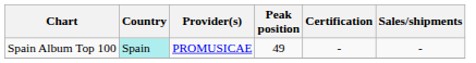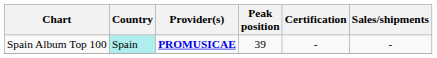 <table class="wikitable sortable">
 <tr>
 <th align="left">Chart</th>
 <th align="left">Country</th>
 <th align="left">Provider(s)</th>
 <th align="left">Peak<br>position</th>
 <th align="left">Certification</th>
 <th align="left">Sales/shipments</th>
 </tr>
 <tr>
 <td>Spain Album Top 100</td>
 <td style="background: paleturquoise;">Spain</td>
-<td><a href='#'>PROMUSICAE</a></td>
-<td align="center">49</td>
+<td><strong><a href='#'>PROMUSICAE</a></strong></td>
+<td align="center">39</td>
 <td align="center">-</td>
 <td align="center">-</td>
 </tr>
 <tr>
 </tr>
 </table>
